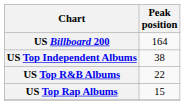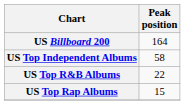 <table class="wikitable plainrowheaders sortable" style="text-align:center;" border="1">
 <tr>
 <th scope="col">Chart</th>
 <th scope="col">Peak<br>position</th>
 </tr>
 <tr>
 <th scope="row">US <a href='#'><em>Billboard</em> 200</a></th>
 <td>164</td>
 </tr>
 <tr>
 <th scope="row">US <a href='#'>Top Independent Albums</a></th>
-<td>38</td>
+<td>58</td>
 </tr>
 <tr>
 <th scope="row">US <a href='#'>Top R&B Albums</a></th>
 <td>22</td>
 </tr>
 <tr>
 <th scope="row">US <a href='#'>Top Rap Albums</a></th>
 <td>15</td>
 </tr>
 <tr>
 </tr>
 </table>
